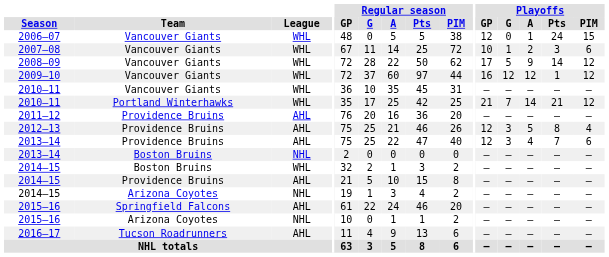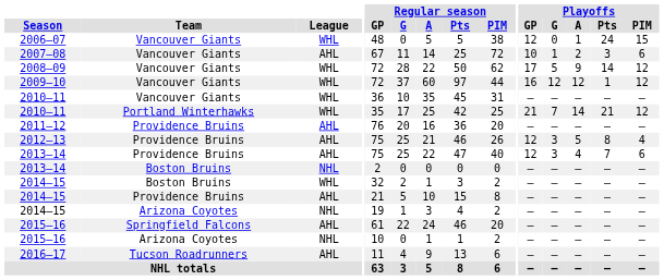 <table border="0" cellpadding="1" cellspacing="0" style="text-align:center; width:60em">
 <tr bgcolor="#e0e0e0">
 <th colspan="3" bgcolor="#ffffff"></th>
 <th rowspan="100" bgcolor="#ffffff"></th>
 <th colspan="5"><a href='#'>Regular season</a></th>
 <th rowspan="100" bgcolor="#ffffff"></th>
 <th colspan="5"><a href='#'>Playoffs</a></th>
 </tr>
 <tr bgcolor="#e0e0e0">
 <th><a href='#'>Season</a></th>
 <th>Team</th>
 <th>League</th>
 <th>GP</th>
 <th><a href='#'>G</a></th>
 <th><a href='#'>A</a></th>
 <th><a href='#'>Pts</a></th>
 <th><a href='#'>PIM</a></th>
 <th>GP</th>
 <th>G</th>
 <th>A</th>
 <th>Pts</th>
 <th>PIM</th>
 </tr>
 <tr>
 <td><a href='#'>2006–07</a></td>
 <td><a href='#'>Vancouver Giants</a></td>
 <td><a href='#'>WHL</a></td>
 <td>48</td>
 <td>0</td>
 <td>5</td>
 <td>5</td>
 <td>38</td>
 <td>12</td>
 <td>0</td>
 <td>1</td>
 <td>24</td>
 <td>15</td>
 </tr>
 <tr bgcolor="#f0f0f0">
 <td><a href='#'>2007–08</a></td>
 <td>Vancouver Giants</td>
-<td>WHL</td>
+<td>AHL</td>
 <td>67</td>
 <td>11</td>
 <td>14</td>
 <td>25</td>
 <td>72</td>
 <td>10</td>
 <td>1</td>
 <td>2</td>
 <td>3</td>
 <td>6</td>
 </tr>
 <tr>
 <td><a href='#'>2008–09</a></td>
 <td>Vancouver Giants</td>
 <td>WHL</td>
 <td>72</td>
 <td>28</td>
 <td>22</td>
 <td>50</td>
 <td>62</td>
 <td>17</td>
 <td>5</td>
 <td>9</td>
 <td>14</td>
 <td>12</td>
 </tr>
 <tr bgcolor="#f0f0f0">
 <td><a href='#'>2009–10</a></td>
 <td>Vancouver Giants</td>
 <td>WHL</td>
 <td>72</td>
 <td>37</td>
 <td>60</td>
 <td>97</td>
 <td>44</td>
 <td>16</td>
 <td>12</td>
 <td>12</td>
 <td>1</td>
 <td>12</td>
 </tr>
 <tr>
 <td><a href='#'>2010–11</a></td>
 <td>Vancouver Giants</td>
 <td>WHL</td>
 <td>36</td>
 <td>10</td>
 <td>35</td>
 <td>45</td>
 <td>31</td>
 <td>—</td>
 <td>—</td>
 <td>—</td>
 <td>—</td>
 <td>—</td>
 </tr>
 <tr bgcolor="#f0f0f0">
 <td><a href='#'>2010–11</a></td>
 <td><a href='#'>Portland Winterhawks</a></td>
 <td>WHL</td>
 <td>35</td>
 <td>17</td>
 <td>25</td>
 <td>42</td>
 <td>25</td>
 <td>21</td>
 <td>7</td>
 <td>14</td>
 <td>21</td>
 <td>12</td>
 </tr>
 <tr>
 <td><a href='#'>2011–12</a></td>
 <td><a href='#'>Providence Bruins</a></td>
 <td><a href='#'>AHL</a></td>
 <td>76</td>
 <td>20</td>
 <td>16</td>
 <td>36</td>
 <td>20</td>
 <td>—</td>
 <td>—</td>
 <td>—</td>
 <td>—</td>
 <td>—</td>
 </tr>
 <tr bgcolor="#f0f0f0">
 <td><a href='#'>2012–13</a></td>
 <td>Providence Bruins</td>
 <td>AHL</td>
 <td>75</td>
 <td>25</td>
 <td>21</td>
 <td>46</td>
 <td>26</td>
 <td>12</td>
 <td>3</td>
 <td>5</td>
 <td>8</td>
 <td>4</td>
 </tr>
 <tr>
 <td><a href='#'>2013–14</a></td>
 <td>Providence Bruins</td>
 <td>AHL</td>
 <td>75</td>
 <td>25</td>
 <td>22</td>
 <td>47</td>
 <td>40</td>
 <td>12</td>
 <td>3</td>
 <td>4</td>
 <td>7</td>
 <td>6</td>
 </tr>
 <tr bgcolor="#f0f0f0">
 <td><a href='#'>2013–14</a></td>
 <td><a href='#'>Boston Bruins</a></td>
 <td><a href='#'>NHL</a></td>
 <td>2</td>
 <td>0</td>
 <td>0</td>
 <td>0</td>
 <td>0</td>
 <td>—</td>
 <td>—</td>
 <td>—</td>
 <td>—</td>
 <td>—</td>
 </tr>
 <tr>
 <td><a href='#'>2014–15</a></td>
 <td>Boston Bruins</td>
 <td>WHL</td>
 <td>32</td>
 <td>2</td>
 <td>1</td>
 <td>3</td>
 <td>2</td>
 <td>—</td>
 <td>—</td>
 <td>—</td>
 <td>—</td>
 <td>—</td>
 </tr>
 <tr bgcolor="#f0f0f0">
 <td><a href='#'>2014–15</a></td>
 <td>Providence Bruins</td>
 <td>AHL</td>
 <td>21</td>
 <td>5</td>
 <td>10</td>
 <td>15</td>
 <td>8</td>
 <td>—</td>
 <td>—</td>
 <td>—</td>
 <td>—</td>
 <td>—</td>
 </tr>
 <tr>
 <td>2014–15</td>
 <td><a href='#'>Arizona Coyotes</a></td>
 <td>NHL</td>
 <td>19</td>
 <td>1</td>
 <td>3</td>
 <td>4</td>
 <td>2</td>
 <td>—</td>
 <td>—</td>
 <td>—</td>
 <td>—</td>
 <td>—</td>
 </tr>
 <tr bgcolor="#f0f0f0">
 <td><a href='#'>2015–16</a></td>
 <td><a href='#'>Springfield Falcons</a></td>
 <td>AHL</td>
 <td>61</td>
 <td>22</td>
 <td>24</td>
 <td>46</td>
 <td>20</td>
 <td>—</td>
 <td>—</td>
 <td>—</td>
 <td>—</td>
 <td>—</td>
 </tr>
 <tr>
 <td><a href='#'>2015–16</a></td>
 <td>Arizona Coyotes</td>
 <td>NHL</td>
 <td>10</td>
 <td>0</td>
 <td>1</td>
 <td>1</td>
 <td>2</td>
 <td>—</td>
 <td>—</td>
 <td>—</td>
 <td>—</td>
 <td>—</td>
 </tr>
 <tr bgcolor="#f0f0f0">
 <td><a href='#'>2016–17</a></td>
 <td><a href='#'>Tucson Roadrunners</a></td>
 <td>AHL</td>
 <td>11</td>
 <td>4</td>
 <td>9</td>
 <td>13</td>
 <td>6</td>
 <td>—</td>
 <td>—</td>
 <td>—</td>
 <td>—</td>
 <td>—</td>
 </tr>
 <tr bgcolor="#e0e0e0">
 <th colspan="3">NHL totals</th>
 <th>63</th>
 <th>3</th>
 <th>5</th>
 <th>8</th>
 <th>6</th>
 <th>—</th>
 <th>—</th>
 <th>—</th>
 <th>—</th>
 <th>—</th>
 </tr>
 </table>
